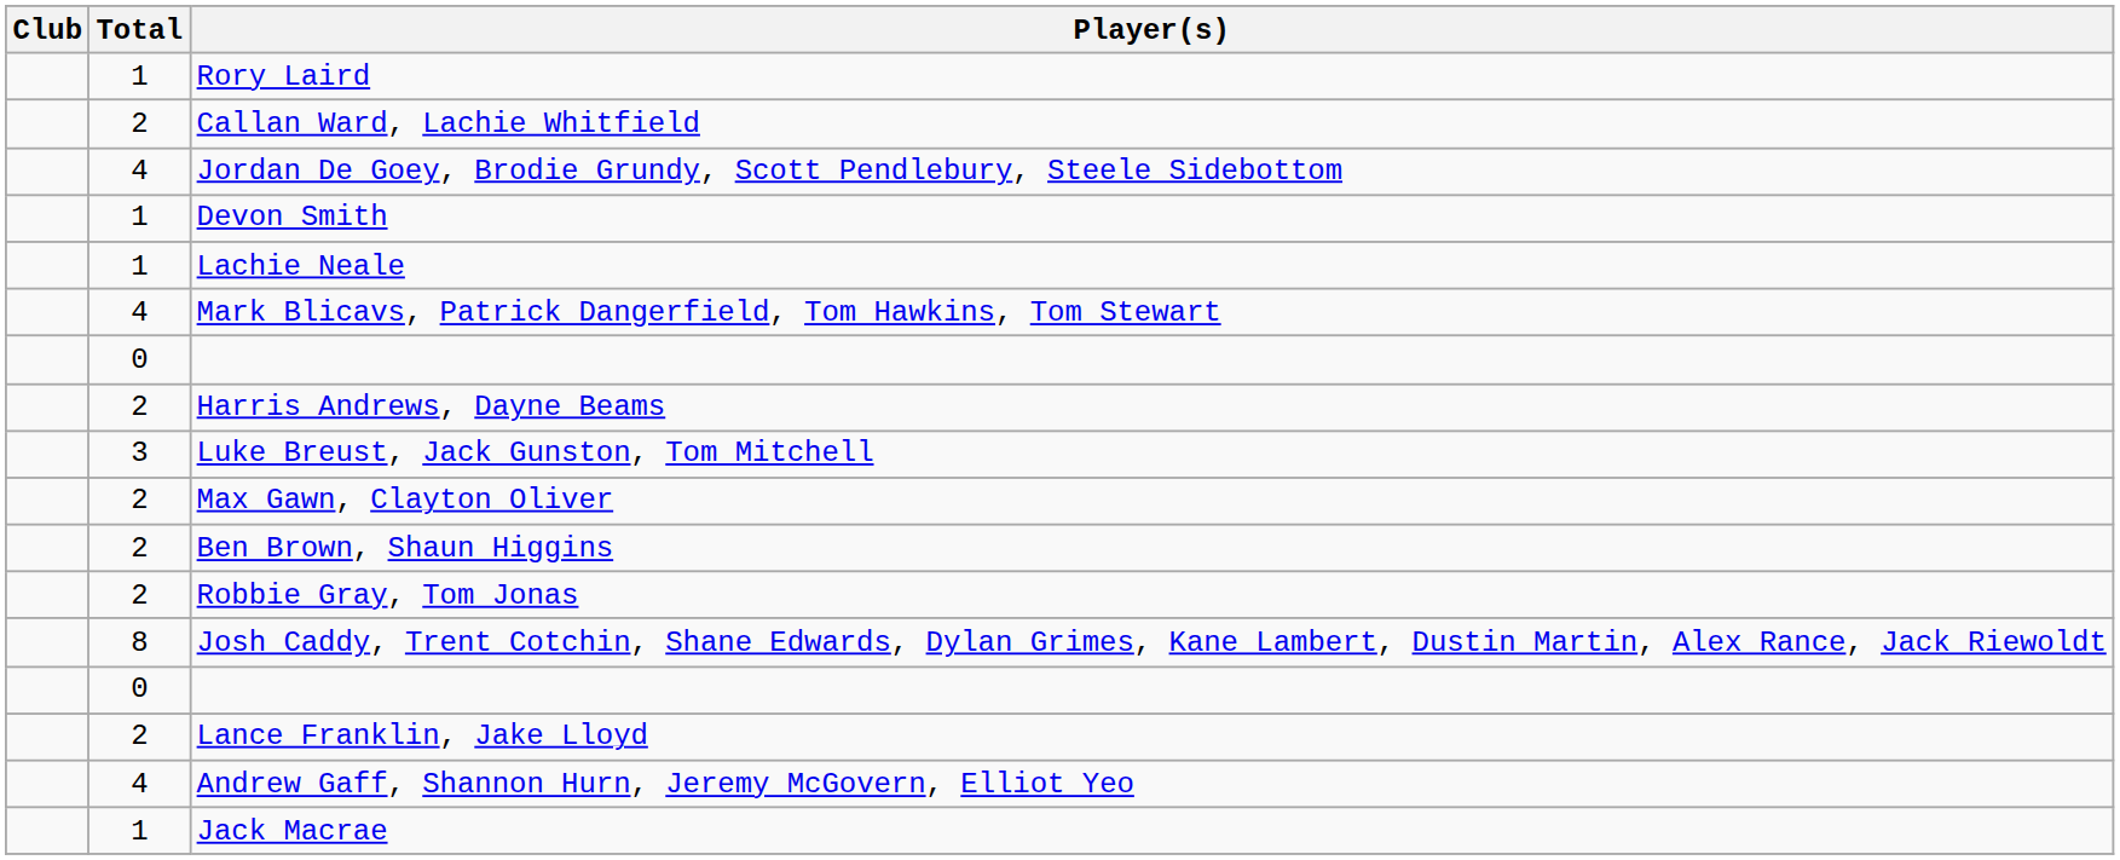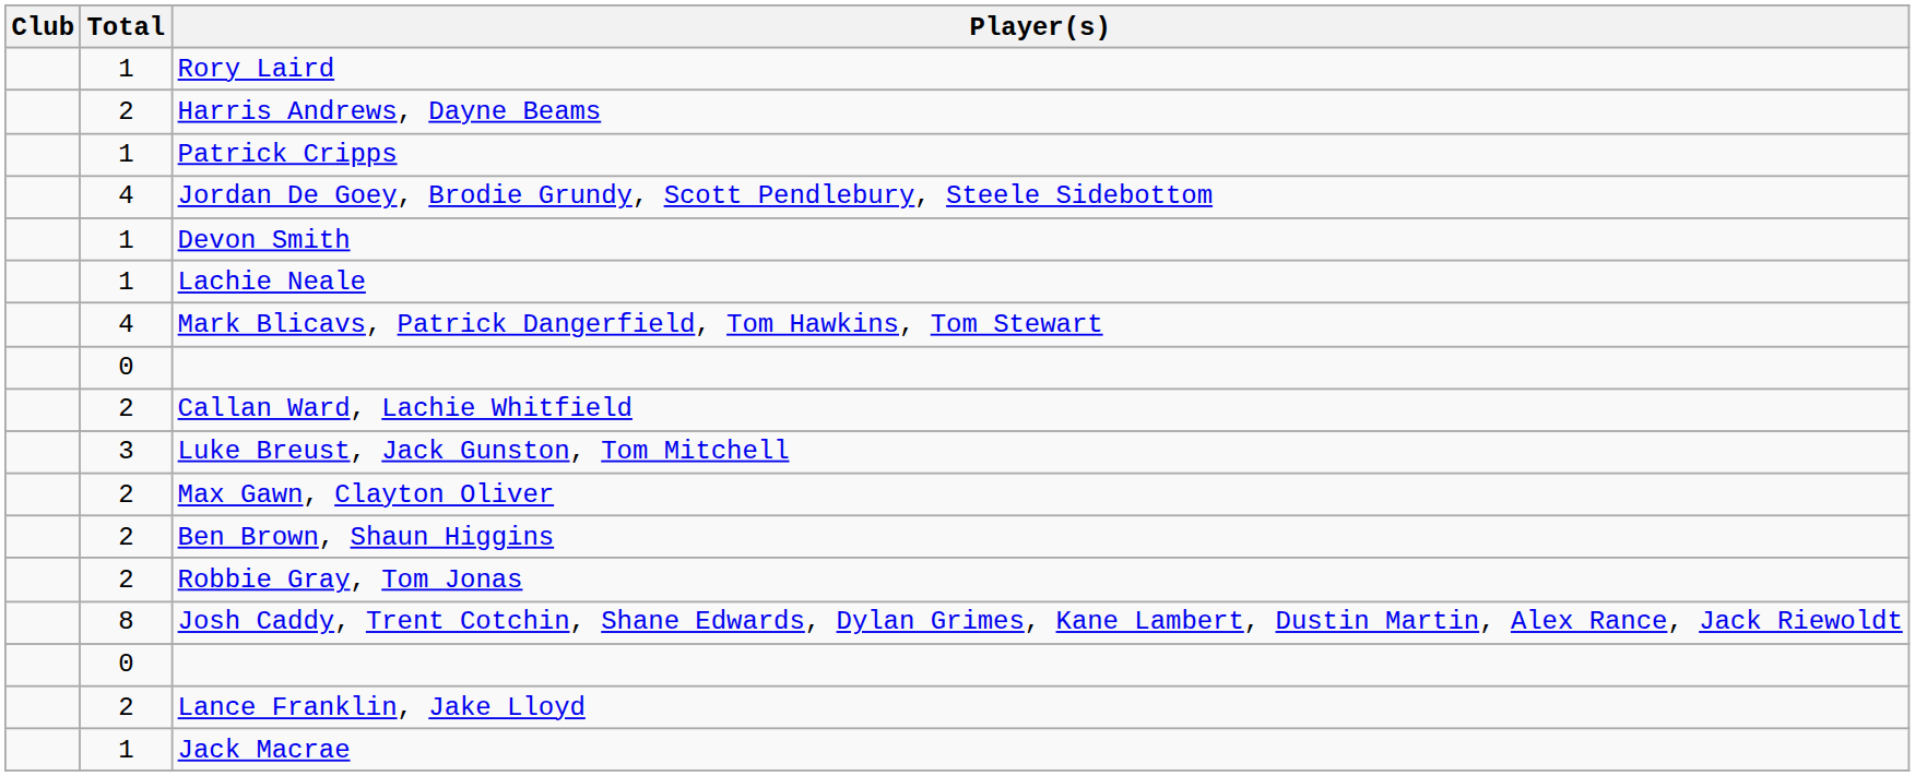 <table class="wikitable sortable">
 <tr>
 <th>Club</th>
 <th>Total</th>
 <th class=unsortable>Player(s)</th>
 </tr>
 <tr>
 <td></td>
 <td align=center>1</td>
 <td><a href='#'>Rory Laird</a></td>
 </tr>
 <tr>
 <td></td>
 <td align=center>2</td>
-<td><a href='#'>Callan Ward</a>, <a href='#'>Lachie Whitfield</a></td>
+<td><a href='#'>Harris Andrews</a>, <a href='#'>Dayne Beams</a></td>
+</tr>
+<tr>
+<td></td>
+<td align=center>1</td>
+<td><a href='#'>Patrick Cripps</a></td>
 </tr>
 <tr>
 <td></td>
 <td align=center>4</td>
 <td><a href='#'>Jordan De Goey</a>, <a href='#'>Brodie Grundy</a>, <a href='#'>Scott Pendlebury</a>, <a href='#'>Steele Sidebottom</a></td>
 </tr>
 <tr>
 <td></td>
 <td align=center>1</td>
 <td><a href='#'>Devon Smith</a></td>
 </tr>
 <tr>
 <td></td>
 <td align=center>1</td>
 <td><a href='#'>Lachie Neale</a></td>
 </tr>
 <tr>
 <td></td>
 <td align=center>4</td>
 <td><a href='#'>Mark Blicavs</a>, <a href='#'>Patrick Dangerfield</a>, <a href='#'>Tom Hawkins</a>, <a href='#'>Tom Stewart</a></td>
 </tr>
 <tr>
 <td></td>
 <td align=center>0</td>
 <td></td>
 </tr>
 <tr>
 <td></td>
 <td align=center>2</td>
-<td><a href='#'>Harris Andrews</a>, <a href='#'>Dayne Beams</a></td>
+<td><a href='#'>Callan Ward</a>, <a href='#'>Lachie Whitfield</a></td>
 </tr>
 <tr>
 <td></td>
 <td align=center>3</td>
 <td><a href='#'>Luke Breust</a>, <a href='#'>Jack Gunston</a>, <a href='#'>Tom Mitchell</a></td>
 </tr>
 <tr>
 <td></td>
 <td align=center>2</td>
 <td><a href='#'>Max Gawn</a>, <a href='#'>Clayton Oliver</a></td>
 </tr>
 <tr>
 <td></td>
 <td align=center>2</td>
 <td><a href='#'>Ben Brown</a>, <a href='#'>Shaun Higgins</a></td>
 </tr>
 <tr>
 <td></td>
 <td align=center>2</td>
 <td><a href='#'>Robbie Gray</a>, <a href='#'>Tom Jonas</a></td>
 </tr>
 <tr>
 <td></td>
 <td align=center>8</td>
 <td><a href='#'>Josh Caddy</a>, <a href='#'>Trent Cotchin</a>, <a href='#'>Shane Edwards</a>, <a href='#'>Dylan Grimes</a>, <a href='#'>Kane Lambert</a>, <a href='#'>Dustin Martin</a>, <a href='#'>Alex Rance</a>, <a href='#'>Jack Riewoldt</a></td>
 </tr>
 <tr>
 <td></td>
 <td align=center>0</td>
 <td></td>
 </tr>
 <tr>
 <td></td>
 <td align=center>2</td>
 <td><a href='#'>Lance Franklin</a>, <a href='#'>Jake Lloyd</a></td>
 </tr>
 <tr>
 <td></td>
-<td align=center>4</td>
-<td><a href='#'>Andrew Gaff</a>, <a href='#'>Shannon Hurn</a>, <a href='#'>Jeremy McGovern</a>, <a href='#'>Elliot Yeo</a></td>
-</tr>
-<tr>
-<td></td>
 <td align=center>1</td>
 <td><a href='#'>Jack Macrae</a></td>
 </tr>
 </table>
